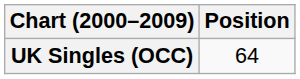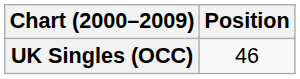 <table class="wikitable plainrowheaders" style="text-align:center">
 <tr>
 <th scope="col">Chart (2000–2009)</th>
 <th scope="col">Position</th>
 </tr>
 <tr>
 <th scope="row">UK Singles (OCC)</th>
-<td>64</td>
+<td>46</td>
 </tr>
 </table>
